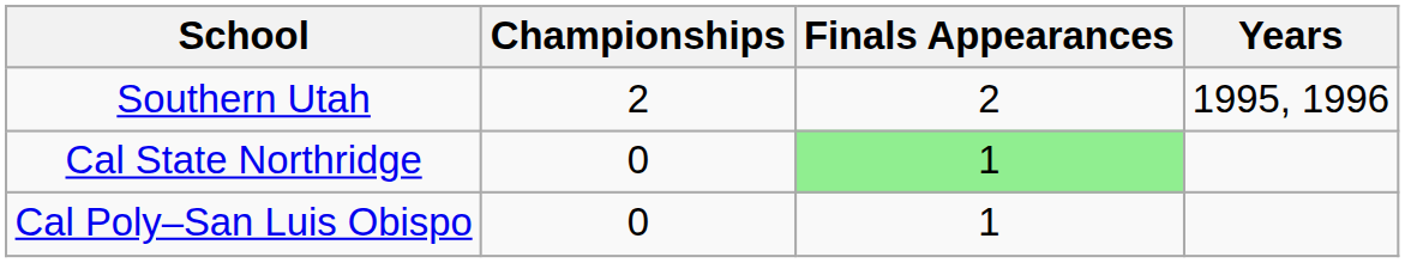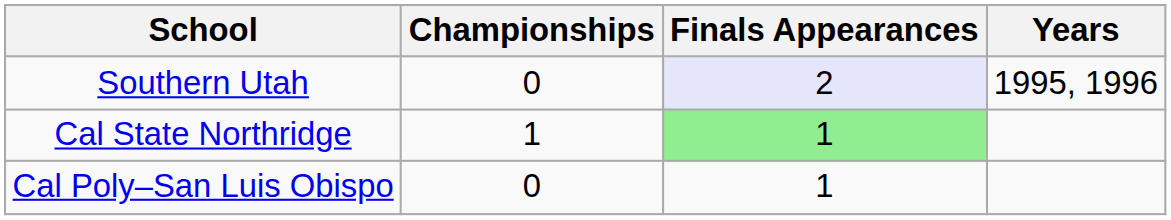 <table class="wikitable sortable" style="text-align:center;">
 <tr>
 <th>School</th>
 <th>Championships</th>
 <th>Finals Appearances</th>
 <th class=unsortable>Years</th>
 </tr>
 <tr>
 <td><a href='#'>Southern Utah</a></td>
-<td>2</td>
-<td>2</td>
+<td>0</td>
+<td style="background: lavender;">2</td>
 <td align=left>1995, 1996</td>
 </tr>
 <tr>
 <td><a href='#'>Cal State Northridge</a></td>
-<td>0</td>
+<td>1</td>
 <td style="background: lightgreen;">1</td>
 <td align=left></td>
 </tr>
 <tr>
 <td><a href='#'>Cal Poly–San Luis Obispo</a></td>
 <td>0</td>
 <td>1</td>
 <td align=left></td>
 </tr>
 </table>
